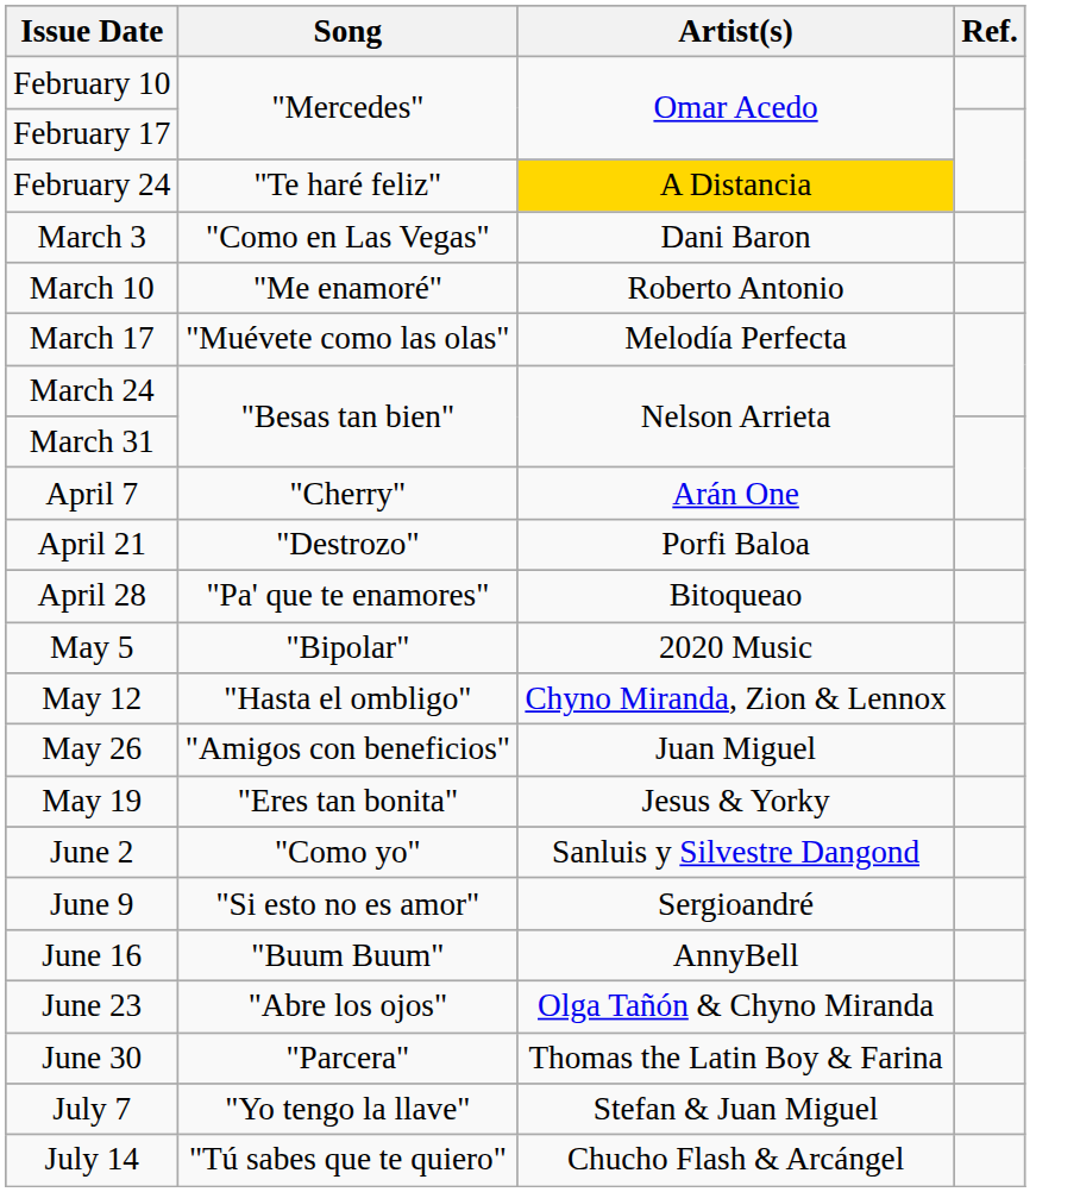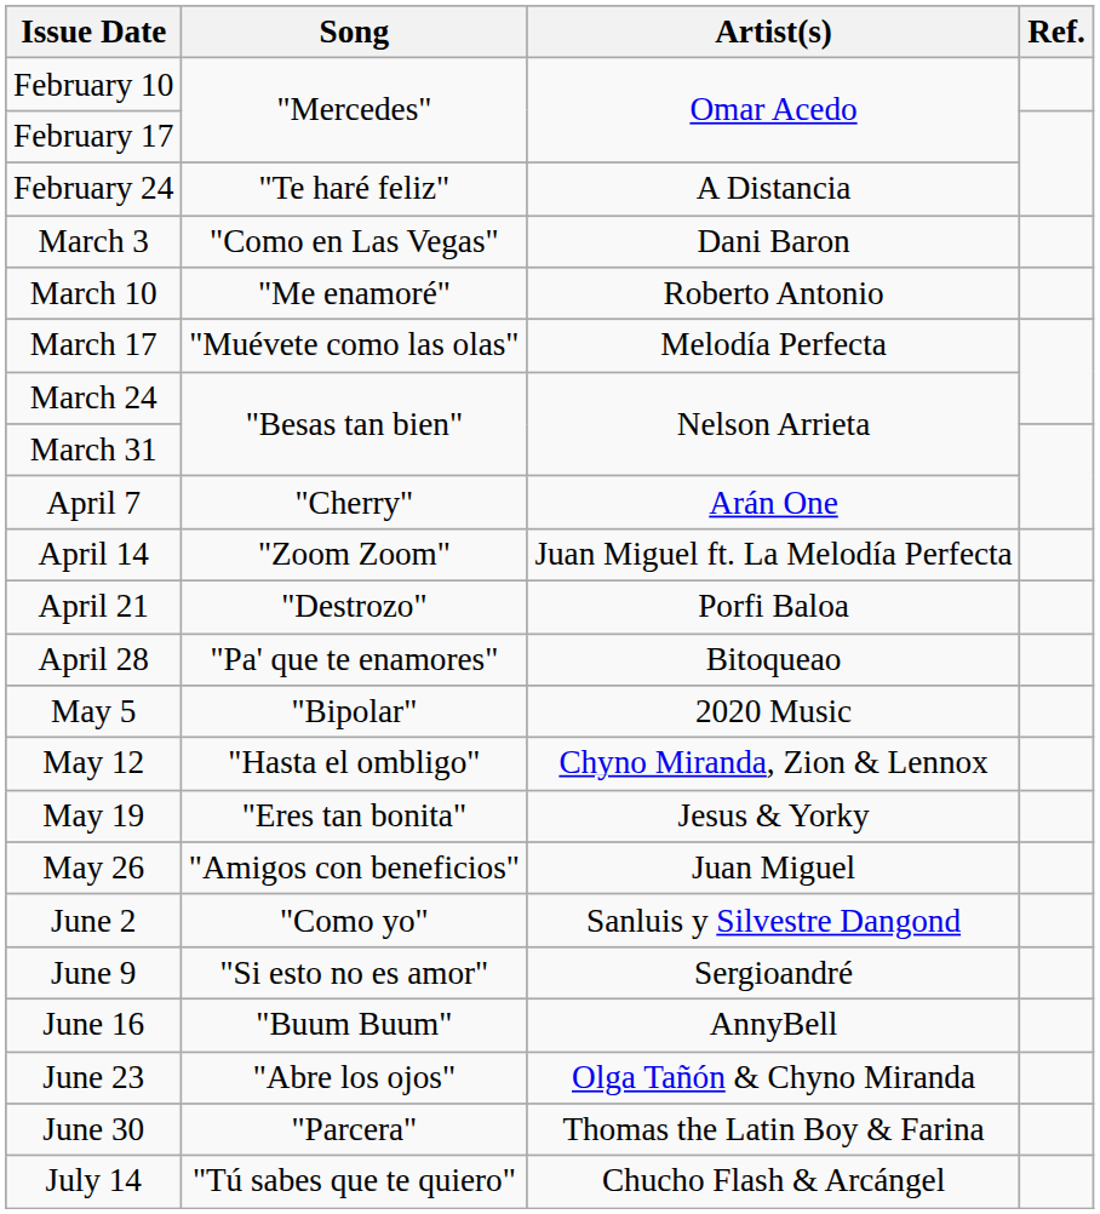 <table class="wikitable" style="text-align: center;">
 <tr>
 <th style="text-align: center;">Issue Date</th>
 <th style="text-align: center;">Song</th>
 <th style="text-align: center;">Artist(s)</th>
 <th style="text-align: center;">Ref.</th>
 </tr>
 <tr>
 <td>February 10</td>
 <td rowspan=2>"Mercedes"</td>
 <td rowspan=2><a href='#'>Omar Acedo</a></td>
 <td></td>
 </tr>
 <tr>
 <td>February 17</td>
 <td rowspan=2></td>
 </tr>
 <tr>
 <td>February 24</td>
 <td>"Te haré feliz"</td>
-<td style="background: gold;">A Distancia</td>
+<td>A Distancia</td>
 </tr>
 <tr>
 <td>March 3</td>
 <td>"Como en Las Vegas"</td>
 <td>Dani Baron</td>
 <td></td>
 </tr>
 <tr>
 <td>March 10</td>
 <td>"Me enamoré"</td>
 <td>Roberto Antonio</td>
 <td></td>
 </tr>
 <tr>
 <td>March 17</td>
 <td>"Muévete como las olas"</td>
 <td>Melodía Perfecta</td>
 <td rowspan=2></td>
 </tr>
 <tr>
 <td>March 24</td>
 <td rowspan=2>"Besas tan bien"</td>
 <td rowspan=2>Nelson Arrieta</td>
 </tr>
 <tr>
 <td>March 31</td>
 <td rowspan=2></td>
 </tr>
 <tr>
 <td>April 7</td>
 <td>"Cherry"</td>
 <td><a href='#'>Arán One</a></td>
 </tr>
 <tr>
+<td>April 14</td>
+<td>"Zoom Zoom"</td>
+<td>Juan Miguel ft. La Melodía Perfecta</td>
+<td></td>
+</tr>
+<tr>
 <td>April 21</td>
 <td>"Destrozo"</td>
 <td>Porfi Baloa</td>
 <td></td>
 </tr>
 <tr>
 <td>April 28</td>
 <td>"Pa' que te enamores"</td>
 <td>Bitoqueao</td>
 <td></td>
 </tr>
 <tr>
 <td>May 5</td>
 <td>"Bipolar"</td>
 <td>2020 Music</td>
 <td></td>
 </tr>
 <tr>
 <td>May 12</td>
 <td>"Hasta el ombligo"</td>
 <td><a href='#'>Chyno Miranda</a>, Zion & Lennox</td>
 <td></td>
 </tr>
 <tr>
+<td>May 19</td>
+<td>"Eres tan bonita"</td>
+<td>Jesus & Yorky</td>
+<td></td>
+</tr>
+<tr>
 <td>May 26</td>
 <td>"Amigos con beneficios"</td>
 <td>Juan Miguel</td>
-<td></td>
-</tr>
-<tr>
-<td>May 19</td>
-<td>"Eres tan bonita"</td>
-<td>Jesus & Yorky</td>
 <td></td>
 </tr>
 <tr>
 <td>June 2</td>
 <td>"Como yo"</td>
 <td>Sanluis y <a href='#'>Silvestre Dangond</a></td>
 <td></td>
 </tr>
 <tr>
 <td>June 9</td>
 <td>"Si esto no es amor"</td>
 <td>Sergioandré</td>
 <td></td>
 </tr>
 <tr>
 <td>June 16</td>
 <td>"Buum Buum"</td>
 <td>AnnyBell</td>
 <td></td>
 </tr>
 <tr>
 <td>June 23</td>
 <td>"Abre los ojos"</td>
 <td><a href='#'>Olga Tañón</a> & Chyno Miranda</td>
 <td></td>
 </tr>
 <tr>
 <td>June 30</td>
 <td>"Parcera"</td>
 <td>Thomas the Latin Boy & Farina</td>
 <td></td>
 </tr>
 <tr>
-<td>July 7</td>
-<td>"Yo tengo la llave"</td>
-<td>Stefan & Juan Miguel</td>
-<td></td>
-</tr>
-<tr>
 <td>July 14</td>
 <td>"Tú sabes que te quiero"</td>
 <td>Chucho Flash & Arcángel</td>
 <td></td>
 </tr>
 <tr>
 </tr>
 </table>
